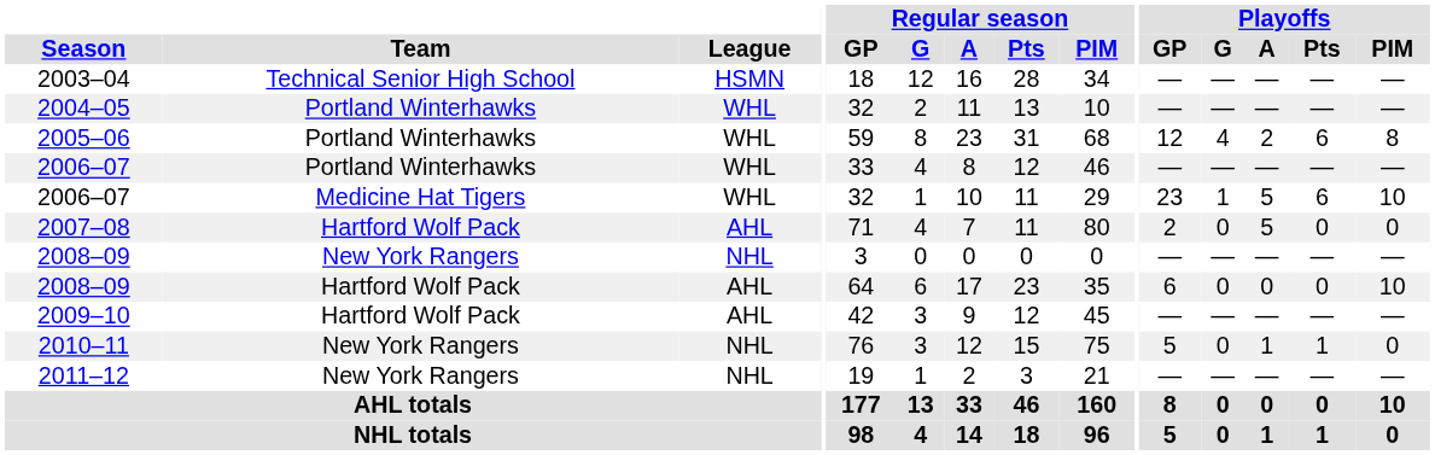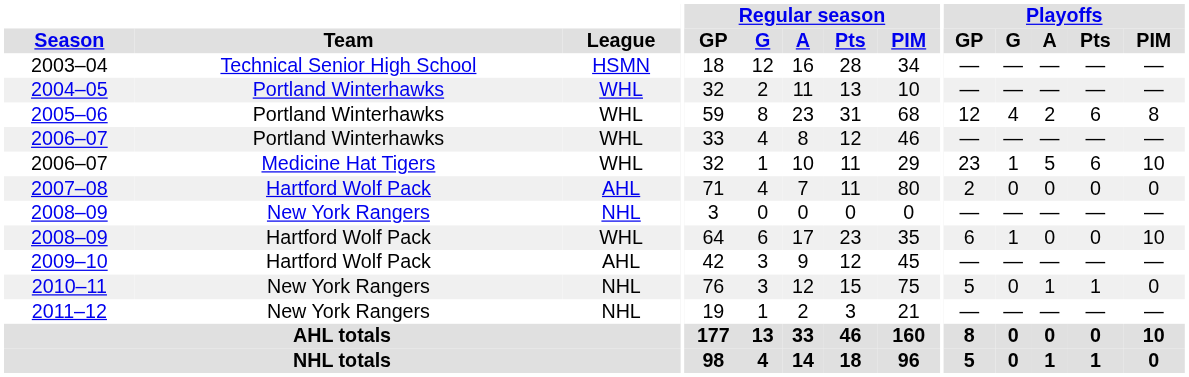 <table border="0" cellpadding="1" cellspacing="0" style="text-align:center; width:60em">
 <tr bgcolor="#e0e0e0">
 <th colspan="3" bgcolor="#ffffff"></th>
 <th rowspan="99" bgcolor="#ffffff"></th>
 <th colspan="5"><a href='#'>Regular season</a></th>
 <th rowspan="99" bgcolor="#ffffff"></th>
 <th colspan="5"><a href='#'>Playoffs</a></th>
 </tr>
 <tr bgcolor="#e0e0e0">
 <th><a href='#'>Season</a></th>
 <th>Team</th>
 <th>League</th>
 <th>GP</th>
 <th><a href='#'>G</a></th>
 <th><a href='#'>A</a></th>
 <th><a href='#'>Pts</a></th>
 <th><a href='#'>PIM</a></th>
 <th>GP</th>
 <th>G</th>
 <th>A</th>
 <th>Pts</th>
 <th>PIM</th>
 </tr>
 <tr>
 <td>2003–04</td>
 <td><a href='#'>Technical Senior High School</a></td>
 <td><a href='#'>HSMN</a></td>
 <td>18</td>
 <td>12</td>
 <td>16</td>
 <td>28</td>
 <td>34</td>
 <td>—</td>
 <td>—</td>
 <td>—</td>
 <td>—</td>
 <td>—</td>
 </tr>
 <tr bgcolor="#f0f0f0">
 <td><a href='#'>2004–05</a></td>
 <td><a href='#'>Portland Winterhawks</a></td>
 <td><a href='#'>WHL</a></td>
 <td>32</td>
 <td>2</td>
 <td>11</td>
 <td>13</td>
 <td>10</td>
 <td>—</td>
 <td>—</td>
 <td>—</td>
 <td>—</td>
 <td>—</td>
 </tr>
 <tr>
 <td><a href='#'>2005–06</a></td>
 <td>Portland Winterhawks</td>
 <td>WHL</td>
 <td>59</td>
 <td>8</td>
 <td>23</td>
 <td>31</td>
 <td>68</td>
 <td>12</td>
 <td>4</td>
 <td>2</td>
 <td>6</td>
 <td>8</td>
 </tr>
 <tr bgcolor="#f0f0f0">
 <td><a href='#'>2006–07</a></td>
 <td>Portland Winterhawks</td>
 <td>WHL</td>
 <td>33</td>
 <td>4</td>
 <td>8</td>
 <td>12</td>
 <td>46</td>
 <td>—</td>
 <td>—</td>
 <td>—</td>
 <td>—</td>
 <td>—</td>
 </tr>
 <tr>
 <td>2006–07</td>
 <td><a href='#'>Medicine Hat Tigers</a></td>
 <td>WHL</td>
 <td>32</td>
 <td>1</td>
 <td>10</td>
 <td>11</td>
 <td>29</td>
 <td>23</td>
 <td>1</td>
 <td>5</td>
 <td>6</td>
 <td>10</td>
 </tr>
 <tr bgcolor="#f0f0f0">
 <td><a href='#'>2007–08</a></td>
 <td><a href='#'>Hartford Wolf Pack</a></td>
 <td><a href='#'>AHL</a></td>
 <td>71</td>
 <td>4</td>
 <td>7</td>
 <td>11</td>
 <td>80</td>
 <td>2</td>
 <td>0</td>
-<td>5</td>
+<td>0</td>
 <td>0</td>
 <td>0</td>
 </tr>
 <tr>
 <td><a href='#'>2008–09</a></td>
 <td><a href='#'>New York Rangers</a></td>
 <td><a href='#'>NHL</a></td>
 <td>3</td>
 <td>0</td>
 <td>0</td>
 <td>0</td>
 <td>0</td>
 <td>—</td>
 <td>—</td>
 <td>—</td>
 <td>—</td>
 <td>—</td>
 </tr>
 <tr bgcolor="#f0f0f0">
 <td><a href='#'>2008–09</a></td>
 <td>Hartford Wolf Pack</td>
-<td>AHL</td>
+<td>WHL</td>
 <td>64</td>
 <td>6</td>
 <td>17</td>
 <td>23</td>
 <td>35</td>
 <td>6</td>
-<td>0</td>
+<td>1</td>
 <td>0</td>
 <td>0</td>
 <td>10</td>
 </tr>
 <tr>
 <td><a href='#'>2009–10</a></td>
 <td>Hartford Wolf Pack</td>
 <td>AHL</td>
 <td>42</td>
 <td>3</td>
 <td>9</td>
 <td>12</td>
 <td>45</td>
 <td>—</td>
 <td>—</td>
 <td>—</td>
 <td>—</td>
 <td>—</td>
 </tr>
 <tr bgcolor="#f0f0f0">
 <td><a href='#'>2010–11</a></td>
 <td>New York Rangers</td>
 <td>NHL</td>
 <td>76</td>
 <td>3</td>
 <td>12</td>
 <td>15</td>
 <td>75</td>
 <td>5</td>
 <td>0</td>
 <td>1</td>
 <td>1</td>
 <td>0</td>
 </tr>
 <tr>
 <td><a href='#'>2011–12</a></td>
 <td>New York Rangers</td>
 <td>NHL</td>
 <td>19</td>
 <td>1</td>
 <td>2</td>
 <td>3</td>
 <td>21</td>
 <td>—</td>
 <td>—</td>
 <td>—</td>
 <td>—</td>
 <td>—</td>
 </tr>
 <tr bgcolor="#e0e0e0">
 <th colspan="3">AHL totals</th>
 <th>177</th>
 <th>13</th>
 <th>33</th>
 <th>46</th>
 <th>160</th>
 <th>8</th>
 <th>0</th>
 <th>0</th>
 <th>0</th>
 <th>10</th>
 </tr>
 <tr bgcolor="#e0e0e0">
 <th colspan="3">NHL totals</th>
 <th>98</th>
 <th>4</th>
 <th>14</th>
 <th>18</th>
 <th>96</th>
 <th>5</th>
 <th>0</th>
 <th>1</th>
 <th>1</th>
 <th>0</th>
 </tr>
 </table>
